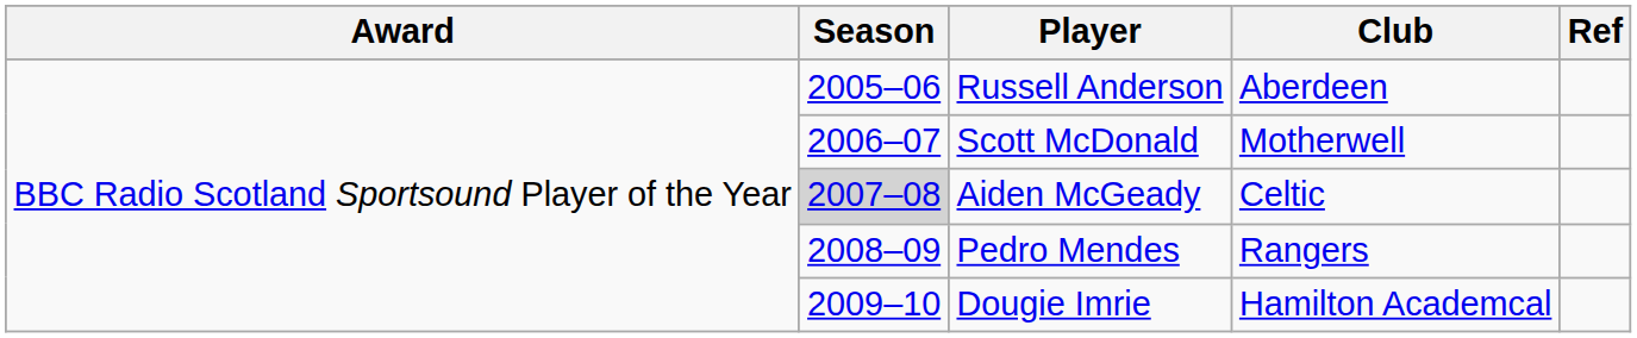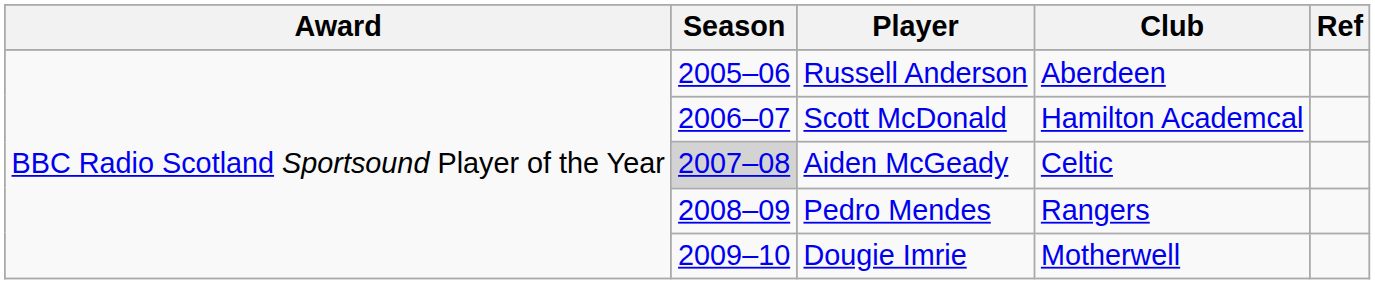 <table class="wikitable">
 <tr>
 <th>Award</th>
 <th>Season</th>
 <th>Player</th>
 <th>Club</th>
 <th>Ref</th>
 </tr>
 <tr>
 <td rowspan="5"><a href='#'>BBC Radio Scotland</a> <em>Sportsound</em> Player of the Year</td>
 <td><a href='#'>2005–06</a></td>
 <td><a href='#'>Russell Anderson</a></td>
 <td><a href='#'>Aberdeen</a></td>
 <td></td>
 </tr>
 <tr>
 <td><a href='#'>2006–07</a></td>
 <td><a href='#'>Scott McDonald</a></td>
-<td><a href='#'>Motherwell</a></td>
+<td><a href='#'>Hamilton Academcal</a></td>
 <td></td>
 </tr>
 <tr>
 <td style="background: lightgrey;"><a href='#'>2007–08</a></td>
 <td><a href='#'>Aiden McGeady</a></td>
 <td><a href='#'>Celtic</a></td>
 <td></td>
 </tr>
 <tr>
 <td><a href='#'>2008–09</a></td>
 <td><a href='#'>Pedro Mendes</a></td>
 <td><a href='#'>Rangers</a></td>
 <td></td>
 </tr>
 <tr>
 <td><a href='#'>2009–10</a></td>
 <td><a href='#'>Dougie Imrie</a></td>
-<td><a href='#'>Hamilton Academcal</a></td>
+<td><a href='#'>Motherwell</a></td>
 <td></td>
 </tr>
 </table>
